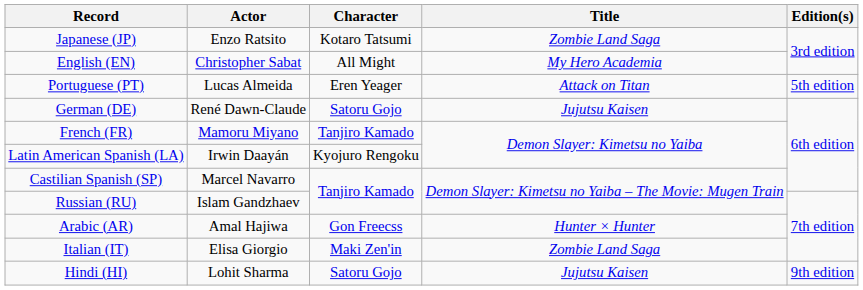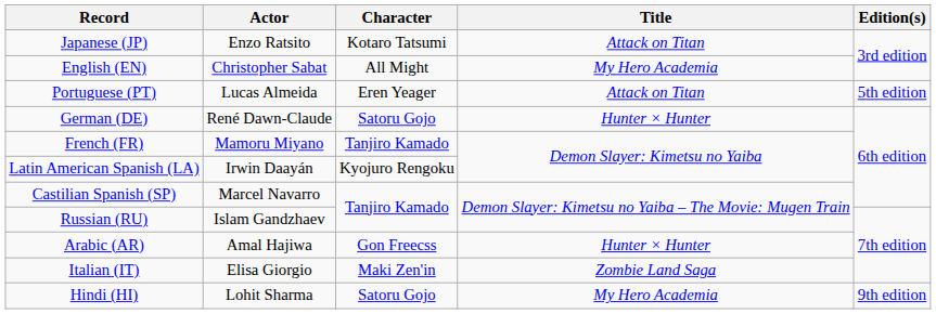 <table class="wikitable plainrowheaders sortable" style="text-align:center;margin:auto;">
 <tr>
 <th>Record</th>
 <th>Actor</th>
 <th>Character</th>
 <th>Title</th>
 <th>Edition(s)</th>
 </tr>
 <tr>
 <td><a href='#'>Japanese (JP)</a></td>
 <td>Enzo Ratsito</td>
 <td>Kotaro Tatsumi</td>
-<td><em><a href='#'>Zombie Land Saga</a></em></td>
+<td><em><a href='#'>Attack on Titan</a></em> </td>
 <td rowspan="2"><a href='#'>3rd edition</a></td>
 </tr>
 <tr>
 <td><a href='#'>English (EN)</a></td>
 <td><a href='#'>Christopher Sabat</a></td>
 <td>All Might</td>
 <td><em><a href='#'>My Hero Academia</a></em> </td>
 </tr>
 <tr>
 <td><a href='#'>Portuguese (PT)</a></td>
 <td>Lucas Almeida</td>
 <td>Eren Yeager</td>
 <td><em><a href='#'>Attack on Titan</a></em> </td>
 <td><a href='#'>5th edition</a></td>
 </tr>
 <tr>
 <td><a href='#'>German (DE)</a></td>
 <td>René Dawn-Claude</td>
 <td><a href='#'>Satoru Gojo</a></td>
-<td><em><a href='#'>Jujutsu Kaisen</a></em></td>
+<td><em><a href='#'>Hunter × Hunter</a></em></td>
 <td rowspan="4"><a href='#'>6th edition</a></td>
 </tr>
 <tr>
 <td><a href='#'>French (FR)</a></td>
 <td><a href='#'>Mamoru Miyano</a></td>
 <td><a href='#'>Tanjiro Kamado</a></td>
 <td rowspan="2"><em><a href='#'>Demon Slayer: Kimetsu no Yaiba</a></em> </td>
 </tr>
 <tr>
 <td><a href='#'>Latin American Spanish (LA)</a></td>
 <td>Irwin Daayán</td>
 <td>Kyojuro Rengoku</td>
 </tr>
 <tr>
 <td><a href='#'>Castilian Spanish (SP)</a></td>
 <td>Marcel Navarro</td>
 <td rowspan="2"><a href='#'>Tanjiro Kamado</a></td>
 <td rowspan="2"><em><a href='#'>Demon Slayer: Kimetsu no Yaiba – The Movie: Mugen Train</a></em></td>
 </tr>
 <tr>
 <td><a href='#'>Russian (RU)</a></td>
 <td>Islam Gandzhaev</td>
 <td rowspan="3"><a href='#'>7th edition</a></td>
 </tr>
 <tr>
 <td><a href='#'>Arabic (AR)</a></td>
 <td>Amal Hajiwa</td>
 <td><a href='#'>Gon Freecss</a></td>
 <td><em><a href='#'>Hunter × Hunter</a></em></td>
 </tr>
 <tr>
 <td><a href='#'>Italian (IT)</a></td>
 <td>Elisa Giorgio</td>
 <td><a href='#'>Maki Zen'in</a></td>
 <td><em><a href='#'>Zombie Land Saga</a></em></td>
 </tr>
 <tr>
 <td><a href='#'>Hindi (HI)</a></td>
 <td>Lohit Sharma</td>
 <td><a href='#'>Satoru Gojo</a></td>
-<td><em><a href='#'>Jujutsu Kaisen</a></em> </td>
+<td><em><a href='#'>My Hero Academia</a></em> </td>
 <td><a href='#'>9th edition</a></td>
 </tr>
 </table>
